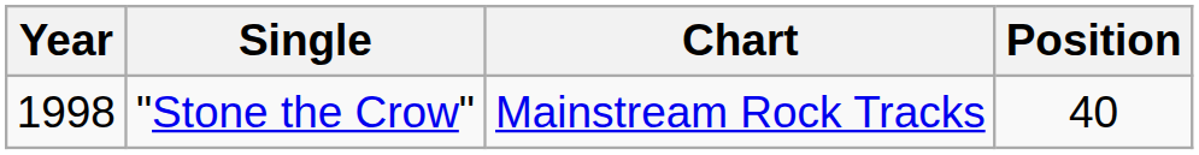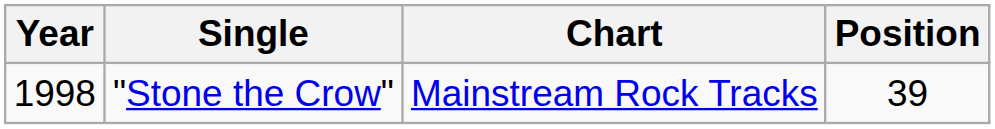 <table class="wikitable">
 <tr>
 <th>Year</th>
 <th>Single</th>
 <th>Chart</th>
 <th>Position</th>
 </tr>
 <tr>
 <td>1998</td>
 <td>"<a href='#'>Stone the Crow</a>"</td>
 <td><a href='#'>Mainstream Rock Tracks</a></td>
-<td style="text-align:center;">40</td>
+<td style="text-align:center;">39</td>
 </tr>
 </table>
